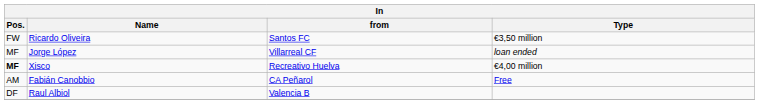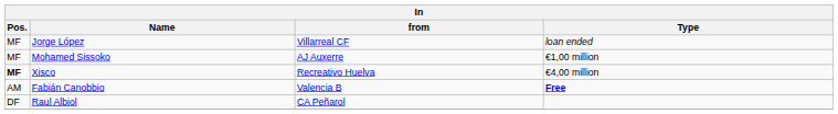 <table class="wikitable" style="font-size:90%;width:99%;">
 <tr>
 <th colspan="4">In</th>
 </tr>
 <tr>
 <th width=3%>Pos.</th>
 <th width=32%>Name</th>
 <th width=30%>from</th>
 <th width=35%>Type</th>
 </tr>
 <tr>
-<td>FW</td>
-<td><a href='#'>Ricardo Oliveira</a></td>
-<td><a href='#'>Santos FC</a></td>
-<td>€3,50 million</td>
-</tr>
-<tr>
 <td>MF</td>
 <td><a href='#'>Jorge López</a></td>
 <td><a href='#'>Villarreal CF</a></td>
 <td><em>loan ended</em></td>
+</tr>
+<tr>
+<td>MF</td>
+<td><a href='#'>Mohamed Sissoko</a></td>
+<td><a href='#'>AJ Auxerre</a></td>
+<td>€1,00 million</td>
 </tr>
 <tr>
 <td><strong>MF</strong></td>
 <td><a href='#'>Xisco</a></td>
 <td><a href='#'>Recreativo Huelva</a></td>
 <td>€4,00 million</td>
 </tr>
 <tr>
 <td>AM</td>
 <td><a href='#'>Fabián Canobbio</a></td>
-<td><a href='#'>CA Peñarol</a></td>
-<td><a href='#'>Free</a></td>
+<td><a href='#'>Valencia B</a></td>
+<td><strong><a href='#'>Free</a></strong></td>
 </tr>
 <tr>
 <td>DF</td>
 <td><a href='#'>Raul Albiol</a></td>
-<td><a href='#'>Valencia B</a></td>
+<td><a href='#'>CA Peñarol</a></td>
 <td></td>
 </tr>
 <tr>
 </tr>
 </table>
